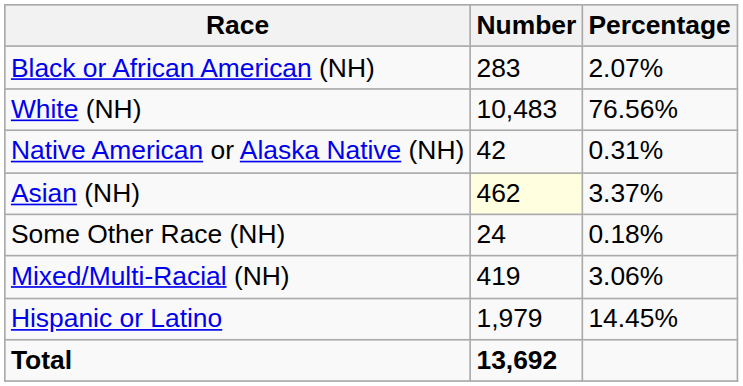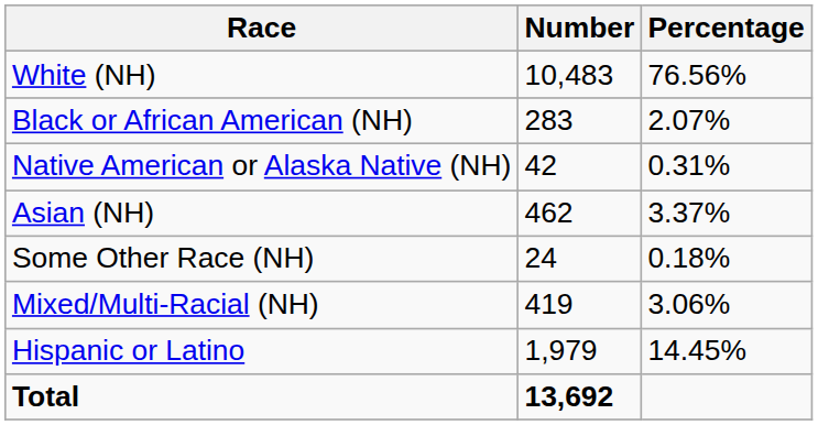 <table class="wikitable">
 <tr>
 <th>Race</th>
 <th>Number</th>
 <th>Percentage</th>
 </tr>
 <tr>
+<td><a href='#'>White</a> (NH)</td>
+<td>10,483</td>
+<td>76.56%</td>
+</tr>
+<tr>
 <td><a href='#'>Black or African American</a> (NH)</td>
 <td>283</td>
 <td>2.07%</td>
-</tr>
-<tr>
-<td><a href='#'>White</a> (NH)</td>
-<td>10,483</td>
-<td>76.56%</td>
 </tr>
 <tr>
 <td><a href='#'>Native American</a> or <a href='#'>Alaska Native</a> (NH)</td>
 <td>42</td>
 <td>0.31%</td>
 </tr>
 <tr>
 <td><a href='#'>Asian</a> (NH)</td>
-<td style="background: lightyellow;">462</td>
+<td>462</td>
 <td>3.37%</td>
 </tr>
 <tr>
 <td>Some Other Race (NH)</td>
 <td>24</td>
 <td>0.18%</td>
 </tr>
 <tr>
 <td><a href='#'>Mixed/Multi-Racial</a> (NH)</td>
 <td>419</td>
 <td>3.06%</td>
 </tr>
 <tr>
 <td><a href='#'>Hispanic or Latino</a></td>
 <td>1,979</td>
 <td>14.45%</td>
 </tr>
 <tr>
 <td><strong>Total</strong></td>
 <td><strong>13,692</strong></td>
 <td></td>
 </tr>
 </table>
